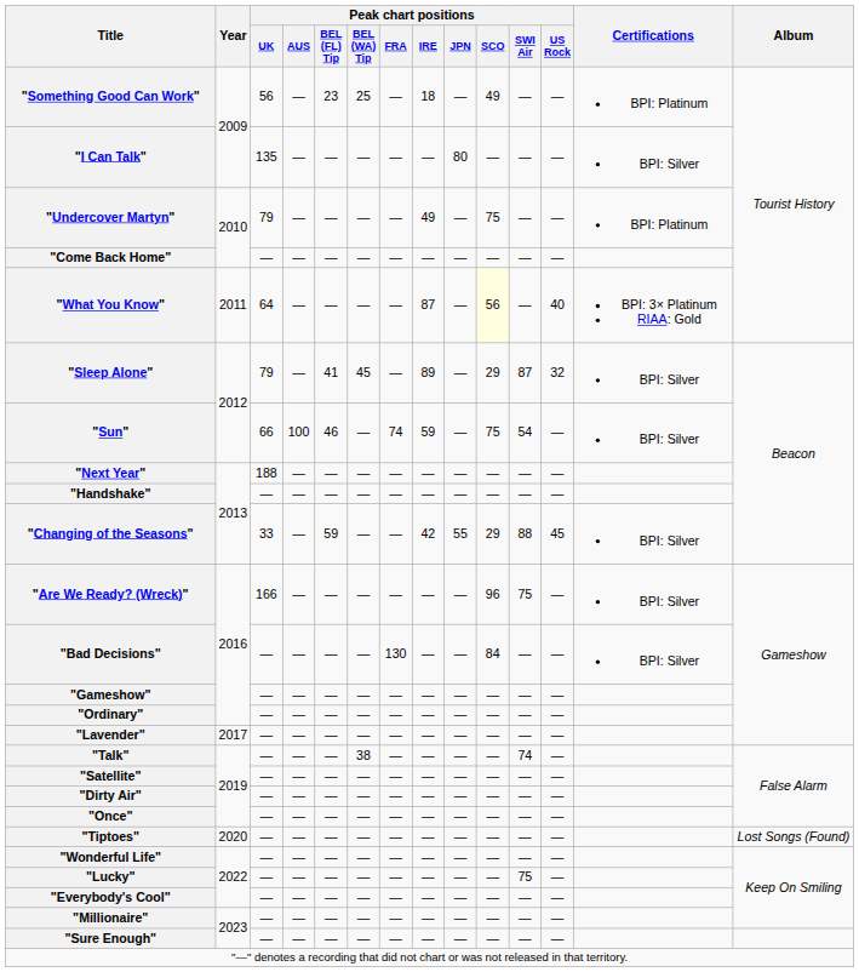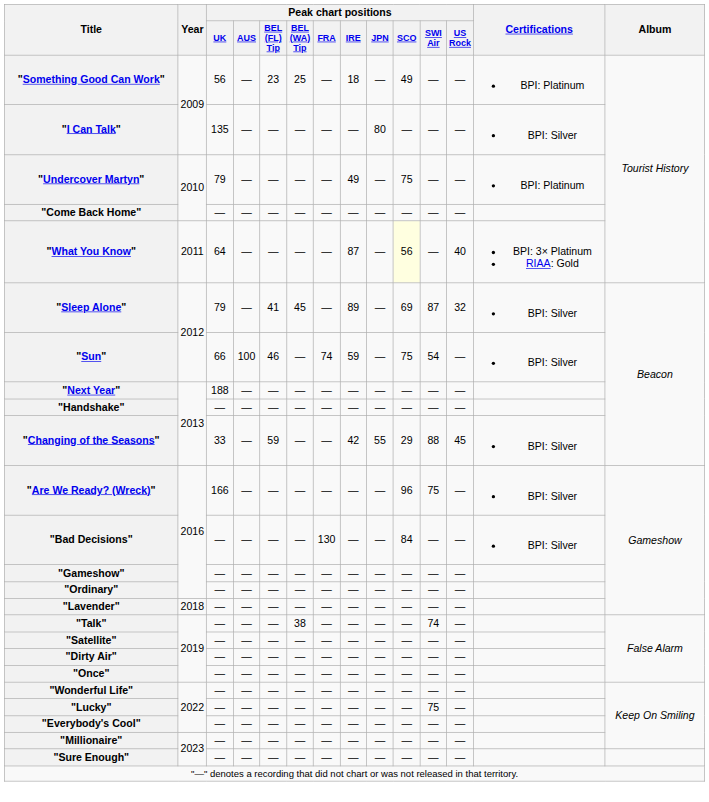 <table class="wikitable plainrowheaders" style="text-align:center;">
 <tr>
 <th scope="col" rowspan="2" style="width:16em;">Title</th>
 <th scope="col" rowspan="2">Year</th>
 <th scope="col" colspan="10">Peak chart positions</th>
 <th scope="col" rowspan="2" style="width:12em;"><a href='#'>Certifications</a></th>
 <th scope="col" rowspan="2" style="width:9em;">Album</th>
 </tr>
 <tr>
 <th scope="col" style="width:2.5em;font-size:85%;"><a href='#'>UK</a><br></th>
 <th scope="col" style="width:2.5em;font-size:85%;"><a href='#'>AUS</a><br></th>
 <th scope="col" style="width:2.5em;font-size:85%;"><a href='#'>BEL<br>(FL)<br>Tip</a><br></th>
 <th scope="col" style="width:2.5em;font-size:85%;"><a href='#'>BEL<br>(WA)<br>Tip</a><br></th>
 <th scope="col" style="width:2.5em;font-size:85%;"><a href='#'>FRA</a><br></th>
 <th scope="col" style="width:2.5em;font-size:85%;"><a href='#'>IRE</a><br></th>
 <th scope="col" style="width:2.5em;font-size:85%;"><a href='#'>JPN</a><br></th>
 <th scope="col" style="width:2.5em;font-size:85%;"><a href='#'>SCO</a><br></th>
 <th scope="col" style="width:2.5em;font-size:85%;"><a href='#'>SWI<br>Air</a><br></th>
 <th scope="col" style="width:2.5em;font-size:85%;"><a href='#'>US<br>Rock</a><br></th>
 </tr>
 <tr>
 <th scope="row">"<a href='#'>Something Good Can Work</a>"</th>
 <td rowspan="2">2009</td>
 <td>56</td>
 <td>—</td>
 <td>23</td>
 <td>25</td>
 <td>—</td>
 <td>18</td>
 <td>—</td>
 <td>49</td>
 <td>—</td>
 <td>—</td>
 <td><br><ul><li>BPI: Platinum</li></ul></td>
 <td rowspan="5"><em>Tourist History</em></td>
 </tr>
 <tr>
 <th scope="row">"<a href='#'>I Can Talk</a>"</th>
 <td>135</td>
 <td>—</td>
 <td>—</td>
 <td>—</td>
 <td>—</td>
 <td>—</td>
 <td>80</td>
 <td>—</td>
 <td>—</td>
 <td>—</td>
 <td><br><ul><li>BPI: Silver</li></ul></td>
 </tr>
 <tr>
 <th scope="row">"<a href='#'>Undercover Martyn</a>"</th>
 <td rowspan="2">2010</td>
 <td>79</td>
 <td>—</td>
 <td>—</td>
 <td>—</td>
 <td>—</td>
 <td>49</td>
 <td>—</td>
 <td>75</td>
 <td>—</td>
 <td>—</td>
 <td><br><ul><li>BPI: Platinum</li></ul></td>
 </tr>
 <tr>
 <th scope="row">"Come Back Home"</th>
 <td>—</td>
 <td>—</td>
 <td>—</td>
 <td>—</td>
 <td>—</td>
 <td>—</td>
 <td>—</td>
 <td>—</td>
 <td>—</td>
 <td>—</td>
 <td></td>
 </tr>
 <tr>
 <th scope="row">"<a href='#'>What You Know</a>"</th>
 <td>2011</td>
 <td>64</td>
 <td>—</td>
 <td>—</td>
 <td>—</td>
 <td>—</td>
 <td>87</td>
 <td>—</td>
 <td style="background: lightyellow;">56</td>
 <td>—</td>
 <td>40</td>
 <td><br><ul><li>BPI: 3× Platinum</li><li><a href='#'>RIAA</a>: Gold</li></ul></td>
 </tr>
 <tr>
 <th scope="row">"<a href='#'>Sleep Alone</a>"</th>
 <td rowspan="2">2012</td>
 <td>79</td>
 <td>—</td>
 <td>41</td>
 <td>45</td>
 <td>—</td>
 <td>89</td>
 <td>—</td>
-<td>29</td>
+<td>69</td>
 <td>87</td>
 <td>32</td>
 <td><br><ul><li>BPI: Silver</li></ul></td>
 <td rowspan="5"><em>Beacon</em></td>
 </tr>
 <tr>
 <th scope="row">"<a href='#'>Sun</a>"</th>
 <td>66</td>
 <td>100</td>
 <td>46</td>
 <td>—</td>
 <td>74</td>
 <td>59</td>
 <td>—</td>
 <td>75</td>
 <td>54</td>
 <td>—</td>
 <td><br><ul><li>BPI: Silver</li></ul></td>
 </tr>
 <tr>
 <th scope="row">"<a href='#'>Next Year</a>"</th>
 <td rowspan="3">2013</td>
 <td>188</td>
 <td>—</td>
 <td>—</td>
 <td>—</td>
 <td>—</td>
 <td>—</td>
 <td>—</td>
 <td>—</td>
 <td>—</td>
 <td>—</td>
 <td></td>
 </tr>
 <tr>
 <th scope="row">"Handshake"</th>
 <td>—</td>
 <td>—</td>
 <td>—</td>
 <td>—</td>
 <td>—</td>
 <td>—</td>
 <td>—</td>
 <td>—</td>
 <td>—</td>
 <td>—</td>
 <td></td>
 </tr>
 <tr>
 <th scope="row">"<a href='#'>Changing of the Seasons</a>"</th>
 <td>33</td>
 <td>—</td>
 <td>59</td>
 <td>—</td>
 <td>—</td>
 <td>42</td>
 <td>55</td>
 <td>29</td>
 <td>88</td>
 <td>45</td>
 <td><br><ul><li>BPI: Silver</li></ul></td>
 </tr>
 <tr>
 <th scope="row">"<a href='#'>Are We Ready? (Wreck)</a>"</th>
 <td rowspan="4">2016</td>
 <td>166</td>
 <td>—</td>
 <td>—</td>
 <td>—</td>
 <td>—</td>
 <td>—</td>
 <td>—</td>
 <td>96</td>
 <td>75</td>
 <td>—</td>
 <td><br><ul><li>BPI: Silver</li></ul></td>
 <td rowspan="5"><em>Gameshow</em></td>
 </tr>
 <tr>
 <th scope="row">"Bad Decisions"</th>
 <td>—</td>
 <td>—</td>
 <td>—</td>
 <td>—</td>
 <td>130</td>
 <td>—</td>
 <td>—</td>
 <td>84</td>
 <td>—</td>
 <td>—</td>
 <td><br><ul><li>BPI: Silver</li></ul></td>
 </tr>
 <tr>
 <th scope="row">"Gameshow"</th>
 <td>—</td>
 <td>—</td>
 <td>—</td>
 <td>—</td>
 <td>—</td>
 <td>—</td>
 <td>—</td>
 <td>—</td>
 <td>—</td>
 <td>—</td>
 <td></td>
 </tr>
 <tr>
 <th scope="row">"Ordinary"</th>
 <td>—</td>
 <td>—</td>
 <td>—</td>
 <td>—</td>
 <td>—</td>
 <td>—</td>
 <td>—</td>
 <td>—</td>
 <td>—</td>
 <td>—</td>
 <td></td>
 </tr>
 <tr>
 <th scope="row">"Lavender"</th>
-<td>2017</td>
+<td>2018</td>
 <td>—</td>
 <td>—</td>
 <td>—</td>
 <td>—</td>
 <td>—</td>
 <td>—</td>
 <td>—</td>
 <td>—</td>
 <td>—</td>
 <td>—</td>
 <td></td>
 </tr>
 <tr>
 <th scope="row">"Talk"</th>
 <td rowspan="4">2019</td>
 <td>—</td>
 <td>—</td>
 <td>—</td>
 <td>38</td>
 <td>—</td>
 <td>—</td>
 <td>—</td>
 <td>—</td>
 <td>74</td>
 <td>—</td>
 <td></td>
 <td rowspan="4"><em>False Alarm</em></td>
 </tr>
 <tr>
 <th scope="row">"Satellite"</th>
 <td>—</td>
 <td>—</td>
 <td>—</td>
 <td>—</td>
 <td>—</td>
 <td>—</td>
 <td>—</td>
 <td>—</td>
 <td>—</td>
 <td>—</td>
 <td></td>
 </tr>
 <tr>
 <th scope="row">"Dirty Air"</th>
 <td>—</td>
 <td>—</td>
 <td>—</td>
 <td>—</td>
 <td>—</td>
 <td>—</td>
 <td>—</td>
 <td>—</td>
 <td>—</td>
 <td>—</td>
 <td></td>
 </tr>
 <tr>
 <th scope="row">"Once"</th>
 <td>—</td>
 <td>—</td>
 <td>—</td>
 <td>—</td>
 <td>—</td>
 <td>—</td>
 <td>—</td>
 <td>—</td>
 <td>—</td>
 <td>—</td>
 <td></td>
-</tr>
-<tr>
-<th scope="row">"Tiptoes"</th>
-<td>2020</td>
-<td>—</td>
-<td>—</td>
-<td>—</td>
-<td>—</td>
-<td>—</td>
-<td>—</td>
-<td>—</td>
-<td>—</td>
-<td>—</td>
-<td>—</td>
-<td></td>
-<td><em>Lost Songs (Found)</em></td>
 </tr>
 <tr>
 <th scope="row">"Wonderful Life"</th>
 <td rowspan="3">2022</td>
 <td>—</td>
 <td>—</td>
 <td>—</td>
 <td>—</td>
 <td>—</td>
 <td>—</td>
 <td>—</td>
 <td>—</td>
 <td>—</td>
 <td>—</td>
 <td></td>
 <td rowspan="4"><em>Keep On Smiling</em></td>
 </tr>
 <tr>
 <th scope="row">"Lucky"</th>
 <td>—</td>
 <td>—</td>
 <td>—</td>
 <td>—</td>
 <td>—</td>
 <td>—</td>
 <td>—</td>
 <td>—</td>
 <td>75</td>
 <td>—</td>
 <td></td>
 </tr>
 <tr>
 <th scope="row">"Everybody's Cool"</th>
 <td>—</td>
 <td>—</td>
 <td>—</td>
 <td>—</td>
 <td>—</td>
 <td>—</td>
 <td>—</td>
 <td>—</td>
 <td>—</td>
 <td>—</td>
 <td></td>
 </tr>
 <tr>
 <th scope="row">"Millionaire"</th>
 <td rowspan="2">2023</td>
 <td>—</td>
 <td>—</td>
 <td>—</td>
 <td>—</td>
 <td>—</td>
 <td>—</td>
 <td>—</td>
 <td>—</td>
 <td>—</td>
 <td>—</td>
 <td></td>
 </tr>
 <tr>
 <th scope="row">"Sure Enough"</th>
 <td>—</td>
 <td>—</td>
 <td>—</td>
 <td>—</td>
 <td>—</td>
 <td>—</td>
 <td>—</td>
 <td>—</td>
 <td>—</td>
 <td>—</td>
 <td></td>
 <td></td>
 </tr>
 <tr>
 <td colspan="14" style="font-size:90%">"—" denotes a recording that did not chart or was not released in that territory.</td>
 </tr>
 </table>
